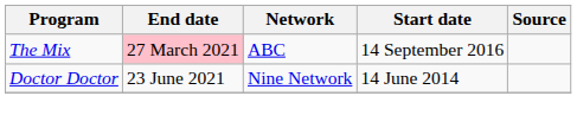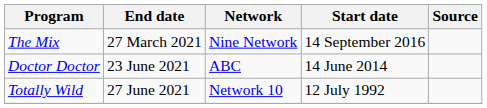 <table class="wikitable plainrowheaders sortable" style="text-align:left">
 <tr>
 <th scope="col">Program</th>
 <th scope="col">End date</th>
 <th scope="col">Network</th>
 <th scope="col">Start date</th>
 <th scope="col" class="unsortable">Source</th>
 </tr>
 <tr>
 <td><em><a href='#'>The Mix</a></em></td>
-<td style="background: pink;">27 March 2021</td>
-<td><a href='#'>ABC</a></td>
+<td>27 March 2021</td>
+<td><a href='#'>Nine Network</a></td>
 <td>14 September 2016</td>
 <td></td>
 </tr>
 <tr>
 <td><em><a href='#'>Doctor Doctor</a></em></td>
 <td>23 June 2021</td>
-<td><a href='#'>Nine Network</a></td>
+<td><a href='#'>ABC</a></td>
 <td>14 June 2014</td>
+<td></td>
+</tr>
+<tr>
+<td><em><a href='#'>Totally Wild</a></em></td>
+<td>27 June 2021</td>
+<td><a href='#'>Network 10</a></td>
+<td>12 July 1992</td>
 <td></td>
 </tr>
 <tr>
 </tr>
 </table>
